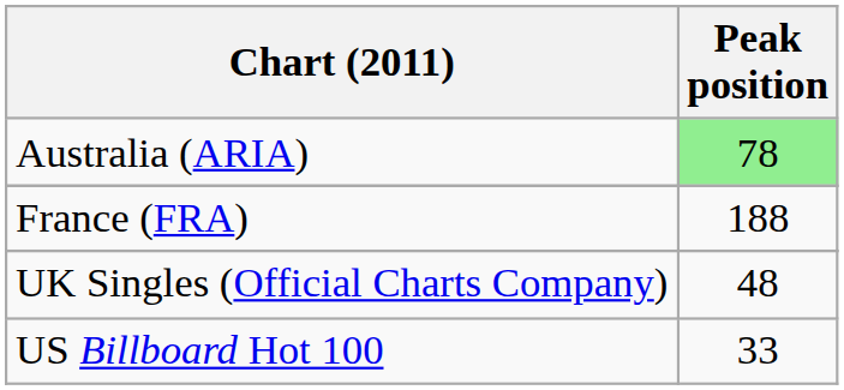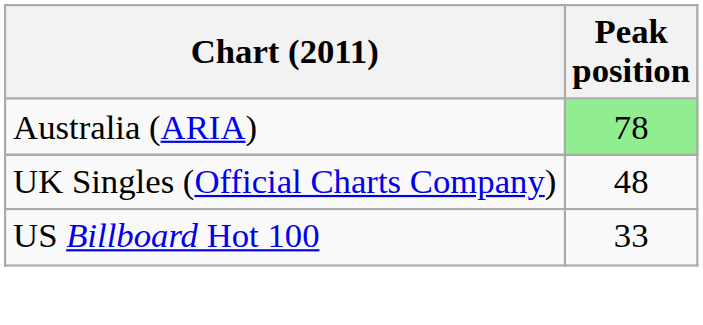 <table class="wikitable sortable">
 <tr>
 <th scope="col">Chart (2011)</th>
 <th scope="col">Peak<br>position</th>
 </tr>
 <tr>
 <td>Australia (<a href='#'>ARIA</a>)</td>
 <td style="background: lightgreen; text-align:center;">78</td>
 </tr>
 <tr>
 </tr>
 <tr>
-<td>France (<a href='#'>FRA</a>)</td>
-<td style="text-align:center;">188</td>
-</tr>
-<tr>
 </tr>
 <tr>
 <td>UK Singles (<a href='#'>Official Charts Company</a>)</td>
 <td style="text-align:center;">48</td>
 </tr>
 <tr>
 <td>US <a href='#'><em>Billboard</em> Hot 100</a></td>
 <td style="text-align:center;">33</td>
 </tr>
 </table>
